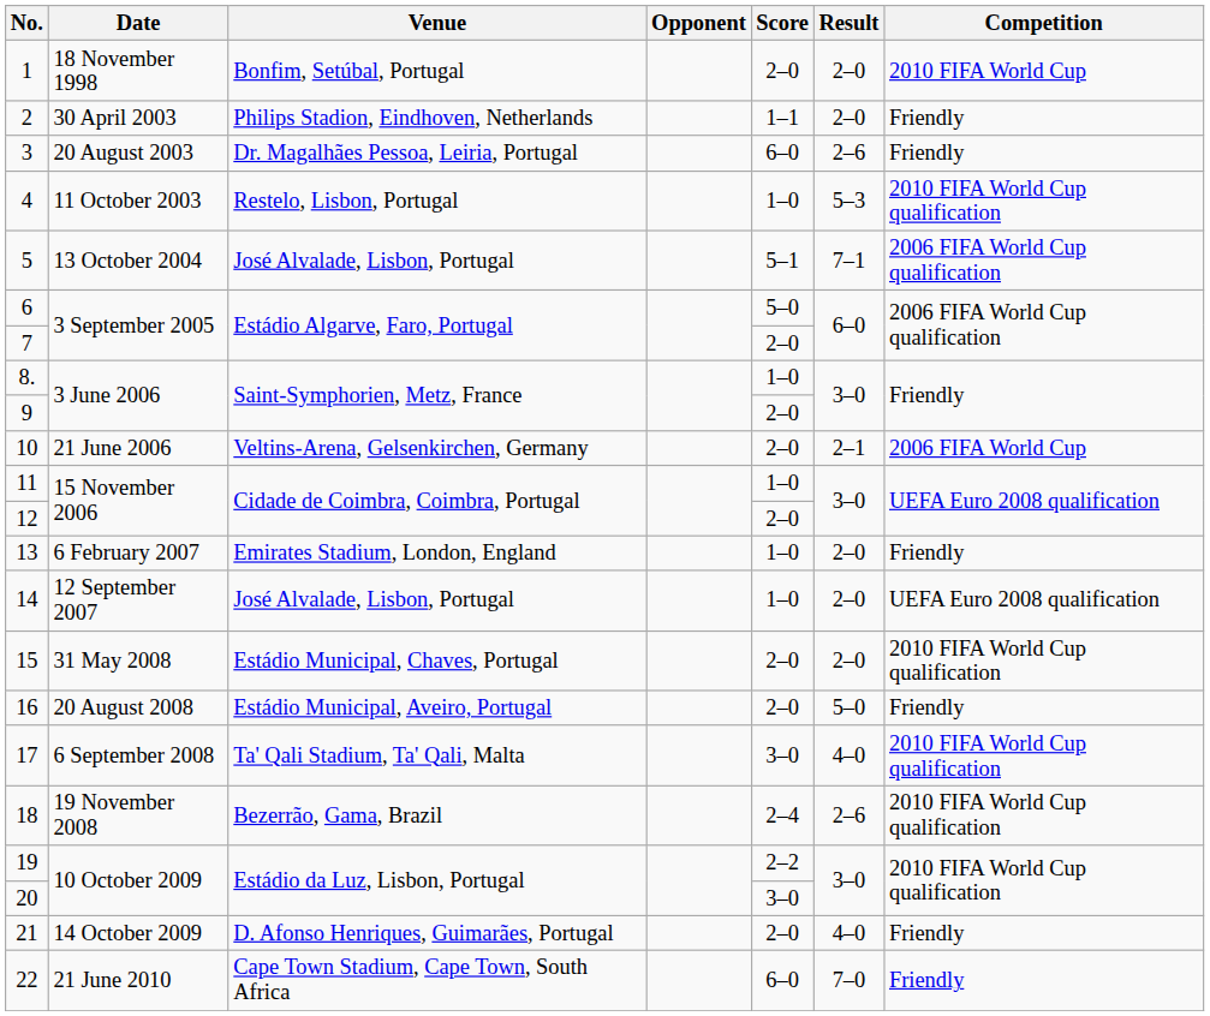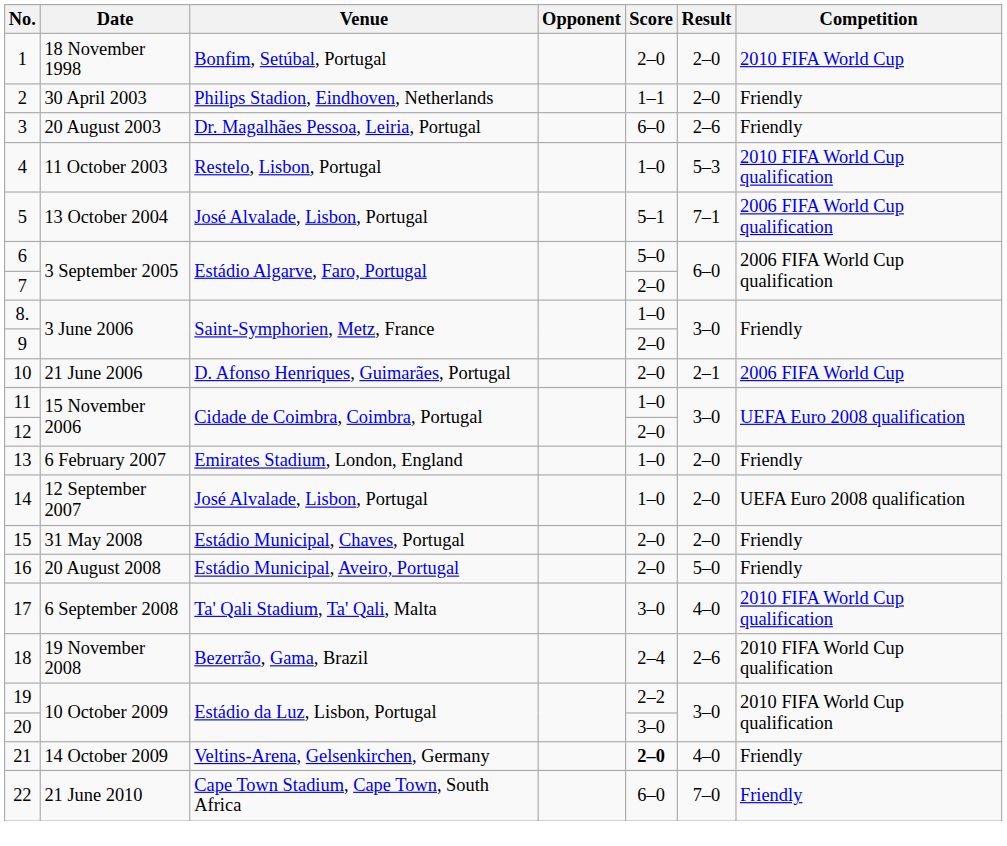 <table class="wikitable sortable">
 <tr>
 <th scope="col">No.</th>
 <th scope="col">Date</th>
 <th scope="col">Venue</th>
 <th scope="col">Opponent</th>
 <th scope="col">Score</th>
 <th scope="col">Result</th>
 <th scope="col">Competition</th>
 </tr>
 <tr>
 <td style="text-align:center">1</td>
 <td>18 November 1998</td>
 <td><a href='#'>Bonfim</a>, <a href='#'>Setúbal</a>, Portugal</td>
 <td></td>
 <td style="text-align:center">2–0</td>
 <td style="text-align:center">2–0</td>
 <td><a href='#'>2010 FIFA World Cup</a></td>
 </tr>
 <tr>
 <td style="text-align:center">2</td>
 <td>30 April 2003</td>
 <td><a href='#'>Philips Stadion</a>, <a href='#'>Eindhoven</a>, Netherlands</td>
 <td></td>
 <td style="text-align:center">1–1</td>
 <td style="text-align:center">2–0</td>
 <td>Friendly</td>
 </tr>
 <tr>
 <td style="text-align:center">3</td>
 <td>20 August 2003</td>
 <td><a href='#'>Dr. Magalhães Pessoa</a>, <a href='#'>Leiria</a>, Portugal</td>
 <td></td>
 <td style="text-align:center">6–0</td>
 <td style="text-align:center">2–6</td>
 <td>Friendly</td>
 </tr>
 <tr>
 <td style="text-align:center">4</td>
 <td>11 October 2003</td>
 <td><a href='#'>Restelo</a>, <a href='#'>Lisbon</a>, Portugal</td>
 <td></td>
 <td style="text-align:center">1–0</td>
 <td style="text-align:center">5–3</td>
 <td><a href='#'>2010 FIFA World Cup qualification</a></td>
 </tr>
 <tr>
 <td style="text-align:center">5</td>
 <td>13 October 2004</td>
 <td><a href='#'>José Alvalade</a>, <a href='#'>Lisbon</a>, Portugal</td>
 <td></td>
 <td style="text-align:center">5–1</td>
 <td style="text-align:center">7–1</td>
 <td><a href='#'>2006 FIFA World Cup qualification</a></td>
 </tr>
 <tr>
 <td style="text-align:center">6</td>
 <td rowspan="2">3 September 2005</td>
 <td rowspan="2"><a href='#'>Estádio Algarve</a>, <a href='#'>Faro, Portugal</a></td>
 <td rowspan="2"></td>
 <td style="text-align:center">5–0</td>
 <td rowspan="2" style="text-align:center">6–0</td>
 <td rowspan="2">2006 FIFA World Cup qualification</td>
 </tr>
 <tr>
 <td style="text-align:center">7</td>
 <td style="text-align:center">2–0</td>
 </tr>
 <tr>
 <td style="text-align:center">8.</td>
 <td rowspan="2">3 June 2006</td>
 <td rowspan="2"><a href='#'>Saint-Symphorien</a>, <a href='#'>Metz</a>, France</td>
 <td rowspan="2"></td>
 <td style="text-align:center">1–0</td>
 <td rowspan="2" style="text-align:center">3–0</td>
 <td rowspan="2">Friendly</td>
 </tr>
 <tr>
 <td style="text-align:center">9</td>
 <td style="text-align:center">2–0</td>
 </tr>
 <tr>
 <td style="text-align:center">10</td>
 <td>21 June 2006</td>
-<td><a href='#'>Veltins-Arena</a>, <a href='#'>Gelsenkirchen</a>, Germany</td>
+<td><a href='#'>D. Afonso Henriques</a>, <a href='#'>Guimarães</a>, Portugal</td>
 <td></td>
 <td style="text-align:center">2–0</td>
 <td style="text-align:center">2–1</td>
 <td><a href='#'>2006 FIFA World Cup</a></td>
 </tr>
 <tr>
 <td style="text-align:center">11</td>
 <td rowspan="2">15 November 2006</td>
 <td rowspan="2"><a href='#'>Cidade de Coimbra</a>, <a href='#'>Coimbra</a>, Portugal</td>
 <td rowspan="2"></td>
 <td style="text-align:center">1–0</td>
 <td rowspan="2" style="text-align:center">3–0</td>
 <td rowspan="2"><a href='#'>UEFA Euro 2008 qualification</a></td>
 </tr>
 <tr>
 <td style="text-align:center">12</td>
 <td style="text-align:center">2–0</td>
 </tr>
 <tr>
 <td style="text-align:center">13</td>
 <td>6 February 2007</td>
 <td><a href='#'>Emirates Stadium</a>, London, England</td>
 <td></td>
 <td style="text-align:center">1–0</td>
 <td style="text-align:center">2–0</td>
 <td>Friendly</td>
 </tr>
 <tr>
 <td style="text-align:center">14</td>
 <td>12 September 2007</td>
 <td><a href='#'>José Alvalade</a>, <a href='#'>Lisbon</a>, Portugal</td>
 <td></td>
 <td style="text-align:center">1–0</td>
 <td style="text-align:center">2–0</td>
 <td>UEFA Euro 2008 qualification</td>
 </tr>
 <tr>
 <td style="text-align:center">15</td>
 <td>31 May 2008</td>
 <td><a href='#'>Estádio Municipal</a>, <a href='#'>Chaves</a>, Portugal</td>
 <td></td>
 <td style="text-align:center">2–0</td>
 <td style="text-align:center">2–0</td>
-<td>2010 FIFA World Cup qualification</td>
+<td>Friendly</td>
 </tr>
 <tr>
 <td style="text-align:center">16</td>
 <td>20 August 2008</td>
 <td><a href='#'>Estádio Municipal</a>, <a href='#'>Aveiro, Portugal</a></td>
 <td></td>
 <td style="text-align:center">2–0</td>
 <td style="text-align:center">5–0</td>
 <td>Friendly</td>
 </tr>
 <tr>
 <td style="text-align:center">17</td>
 <td>6 September 2008</td>
 <td><a href='#'>Ta' Qali Stadium</a>, <a href='#'>Ta' Qali</a>, Malta</td>
 <td></td>
 <td style="text-align:center">3–0</td>
 <td style="text-align:center">4–0</td>
 <td><a href='#'>2010 FIFA World Cup qualification</a></td>
 </tr>
 <tr>
 <td style="text-align:center">18</td>
 <td>19 November 2008</td>
 <td><a href='#'>Bezerrão</a>, <a href='#'>Gama</a>, Brazil</td>
 <td></td>
 <td style="text-align:center">2–4</td>
 <td style="text-align:center">2–6</td>
 <td>2010 FIFA World Cup qualification</td>
 </tr>
 <tr>
 <td style="text-align:center">19</td>
 <td rowspan="2">10 October 2009</td>
 <td rowspan="2"><a href='#'>Estádio da Luz</a>, Lisbon, Portugal</td>
 <td rowspan="2"></td>
 <td style="text-align:center">2–2</td>
 <td rowspan="2" style="text-align:center">3–0</td>
 <td rowspan="2">2010 FIFA World Cup qualification</td>
 </tr>
 <tr>
 <td style="text-align:center">20</td>
 <td style="text-align:center">3–0</td>
 </tr>
 <tr>
 <td style="text-align:center">21</td>
 <td>14 October 2009</td>
-<td><a href='#'>D. Afonso Henriques</a>, <a href='#'>Guimarães</a>, Portugal</td>
+<td><a href='#'>Veltins-Arena</a>, <a href='#'>Gelsenkirchen</a>, Germany</td>
 <td></td>
-<td style="text-align:center">2–0</td>
+<td style="text-align:center"><strong>2–0</strong></td>
 <td style="text-align:center">4–0</td>
 <td>Friendly</td>
 </tr>
 <tr>
 <td style="text-align:center">22</td>
 <td>21 June 2010</td>
 <td><a href='#'>Cape Town Stadium</a>, <a href='#'>Cape Town</a>, South Africa</td>
 <td></td>
 <td style="text-align:center">6–0</td>
 <td style="text-align:center">7–0</td>
 <td><a href='#'>Friendly</a></td>
 </tr>
 </table>
